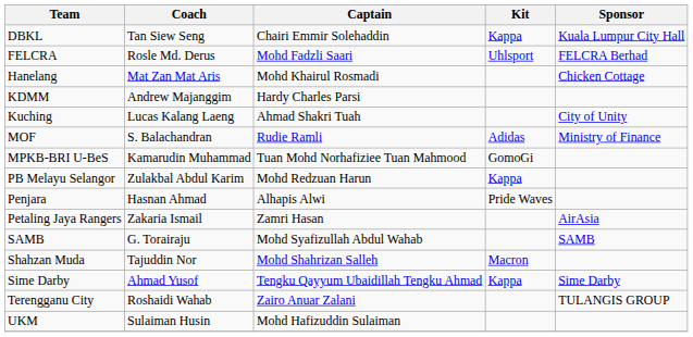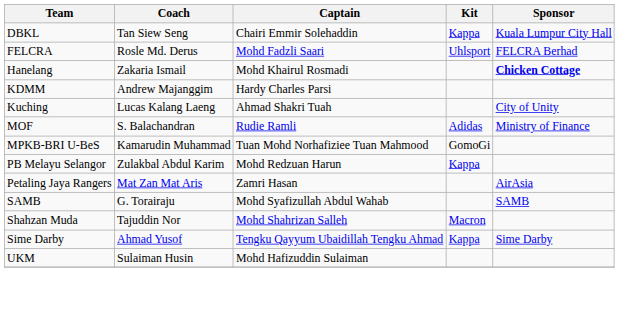 <table class="wikitable" style="text-align: left;">
 <tr>
 <th>Team</th>
 <th>Coach</th>
 <th>Captain</th>
 <th>Kit</th>
 <th>Sponsor</th>
 </tr>
 <tr>
 <td>DBKL</td>
 <td> Tan Siew Seng</td>
 <td> Chairi Emmir Solehaddin</td>
 <td><a href='#'>Kappa</a></td>
 <td><a href='#'>Kuala Lumpur City Hall</a></td>
 </tr>
 <tr>
 <td>FELCRA</td>
 <td> Rosle Md. Derus</td>
 <td> <a href='#'>Mohd Fadzli Saari</a></td>
 <td><a href='#'>Uhlsport</a></td>
 <td><a href='#'>FELCRA Berhad</a></td>
 </tr>
 <tr>
 <td>Hanelang</td>
-<td> <a href='#'>Mat Zan Mat Aris</a></td>
+<td> Zakaria Ismail</td>
 <td> Mohd Khairul Rosmadi</td>
 <td></td>
-<td><a href='#'>Chicken  Cottage</a></td>
+<td><strong><a href='#'>Chicken  Cottage</a></strong></td>
 </tr>
 <tr>
 <td>KDMM</td>
 <td> Andrew Majanggim</td>
 <td> Hardy Charles Parsi</td>
 <td></td>
 <td></td>
 </tr>
 <tr>
 <td>Kuching</td>
 <td> Lucas Kalang Laeng</td>
 <td> Ahmad Shakri Tuah</td>
 <td></td>
 <td><a href='#'>City of Unity</a></td>
 </tr>
 <tr>
 <td>MOF</td>
 <td> S. Balachandran</td>
 <td> <a href='#'>Rudie Ramli</a></td>
 <td><a href='#'>Adidas</a></td>
 <td><a href='#'>Ministry of Finance</a></td>
 </tr>
 <tr>
 <td>MPKB-BRI U-BeS</td>
 <td> Kamarudin Muhammad</td>
 <td> Tuan Mohd Norhafiziee Tuan Mahmood</td>
 <td>GomoGi</td>
 <td></td>
 </tr>
 <tr>
 <td>PB Melayu Selangor</td>
 <td> Zulakbal Abdul Karim</td>
 <td> Mohd Redzuan Harun</td>
 <td><a href='#'>Kappa</a></td>
 <td></td>
 </tr>
 <tr>
-<td>Penjara</td>
-<td> Hasnan Ahmad</td>
-<td> Alhapis Alwi</td>
-<td>Pride Waves</td>
-<td></td>
-</tr>
-<tr>
 <td>Petaling Jaya Rangers</td>
-<td> Zakaria Ismail</td>
+<td> <a href='#'>Mat Zan Mat Aris</a></td>
 <td> Zamri Hasan</td>
 <td></td>
 <td><a href='#'>AirAsia</a></td>
 </tr>
 <tr>
 <td>SAMB</td>
 <td> G. Torairaju</td>
 <td> Mohd Syafizullah Abdul Wahab</td>
 <td></td>
 <td><a href='#'>SAMB</a></td>
 </tr>
 <tr>
 <td>Shahzan Muda</td>
 <td> Tajuddin Nor</td>
 <td> <a href='#'>Mohd Shahrizan Salleh</a></td>
 <td><a href='#'>Macron</a></td>
 <td></td>
 </tr>
 <tr>
 <td>Sime Darby</td>
 <td> <a href='#'>Ahmad Yusof</a></td>
 <td> <a href='#'>Tengku Qayyum Ubaidillah Tengku Ahmad</a></td>
 <td><a href='#'>Kappa</a></td>
 <td><a href='#'>Sime Darby</a></td>
 </tr>
 <tr>
-<td>Terengganu City</td>
-<td> Roshaidi Wahab</td>
-<td> <a href='#'>Zairo Anuar Zalani</a></td>
-<td></td>
-<td>TULANGIS GROUP</td>
-</tr>
-<tr>
 <td>UKM</td>
 <td> Sulaiman Husin</td>
 <td> Mohd Hafizuddin Sulaiman</td>
 <td></td>
 <td></td>
 </tr>
 <tr>
 </tr>
 </table>
